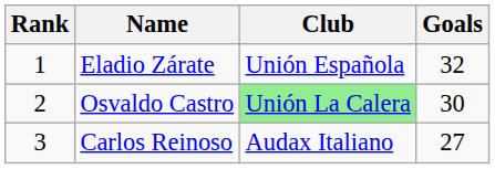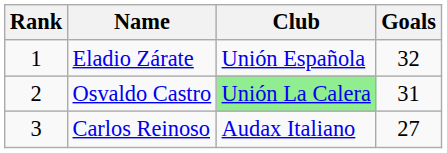 <table class="wikitable" border="1">
 <tr>
 <th>Rank</th>
 <th>Name</th>
 <th>Club</th>
 <th>Goals</th>
 </tr>
 <tr>
 <td align=center>1</td>
 <td> <a href='#'>Eladio Zárate</a></td>
 <td><a href='#'>Unión Española</a></td>
 <td align=center>32</td>
 </tr>
 <tr>
 <td align=center>2</td>
 <td> <a href='#'>Osvaldo Castro</a></td>
 <td style="background: lightgreen;"><a href='#'>Unión La Calera</a></td>
-<td align=center>30</td>
+<td align=center>31</td>
 </tr>
 <tr>
 <td align=center>3</td>
 <td> <a href='#'>Carlos Reinoso</a></td>
 <td><a href='#'>Audax Italiano</a></td>
 <td align=center>27</td>
 </tr>
 </table>
